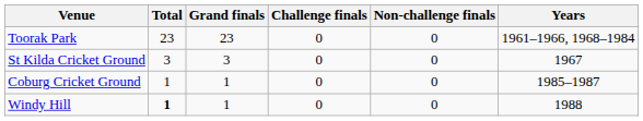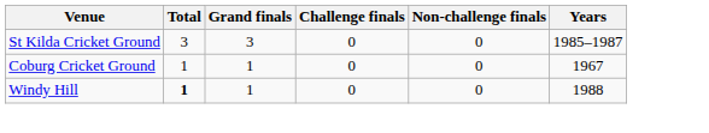 <table class="wikitable sortable" style="text-align:center;">
 <tr>
 <th>Venue</th>
 <th>Total</th>
 <th>Grand finals</th>
 <th>Challenge finals</th>
 <th>Non-challenge finals</th>
 <th>Years</th>
 </tr>
 <tr>
-<td align=left><a href='#'>Toorak Park</a></td>
-<td>23</td>
-<td>23</td>
-<td>0</td>
-<td>0</td>
-<td>1961–1966, 1968–1984</td>
-</tr>
-<tr>
 <td align=left><a href='#'>St Kilda Cricket Ground</a></td>
 <td>3</td>
 <td>3</td>
 <td>0</td>
 <td>0</td>
-<td>1967</td>
+<td>1985–1987</td>
 </tr>
 <tr>
 <td align=left><a href='#'>Coburg Cricket Ground</a></td>
 <td>1</td>
 <td>1</td>
 <td>0</td>
 <td>0</td>
-<td>1985–1987</td>
+<td>1967</td>
 </tr>
 <tr>
 <td align=left><a href='#'>Windy Hill</a></td>
 <td><strong>1</strong></td>
 <td>1</td>
 <td>0</td>
 <td>0</td>
 <td>1988</td>
 </tr>
 </table>
